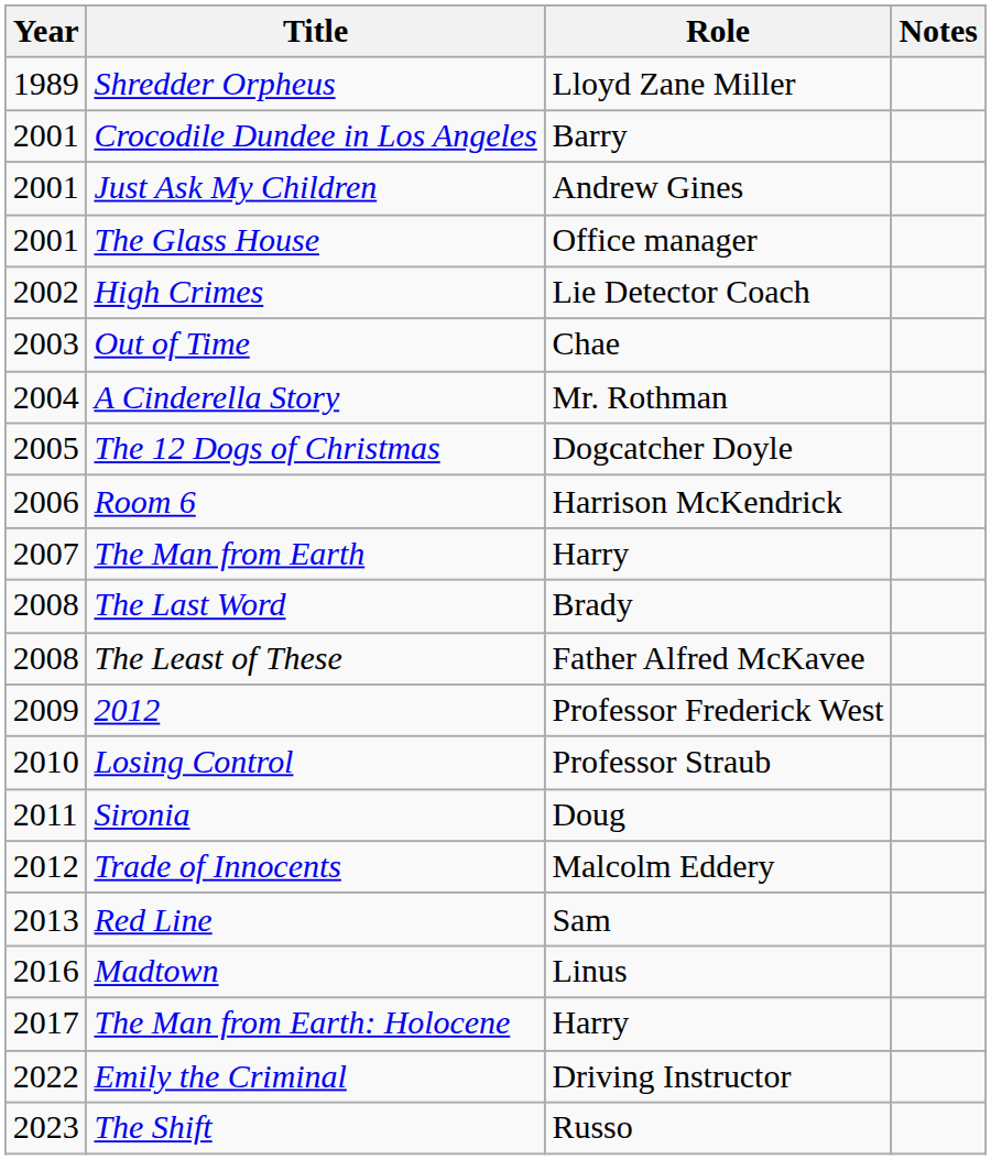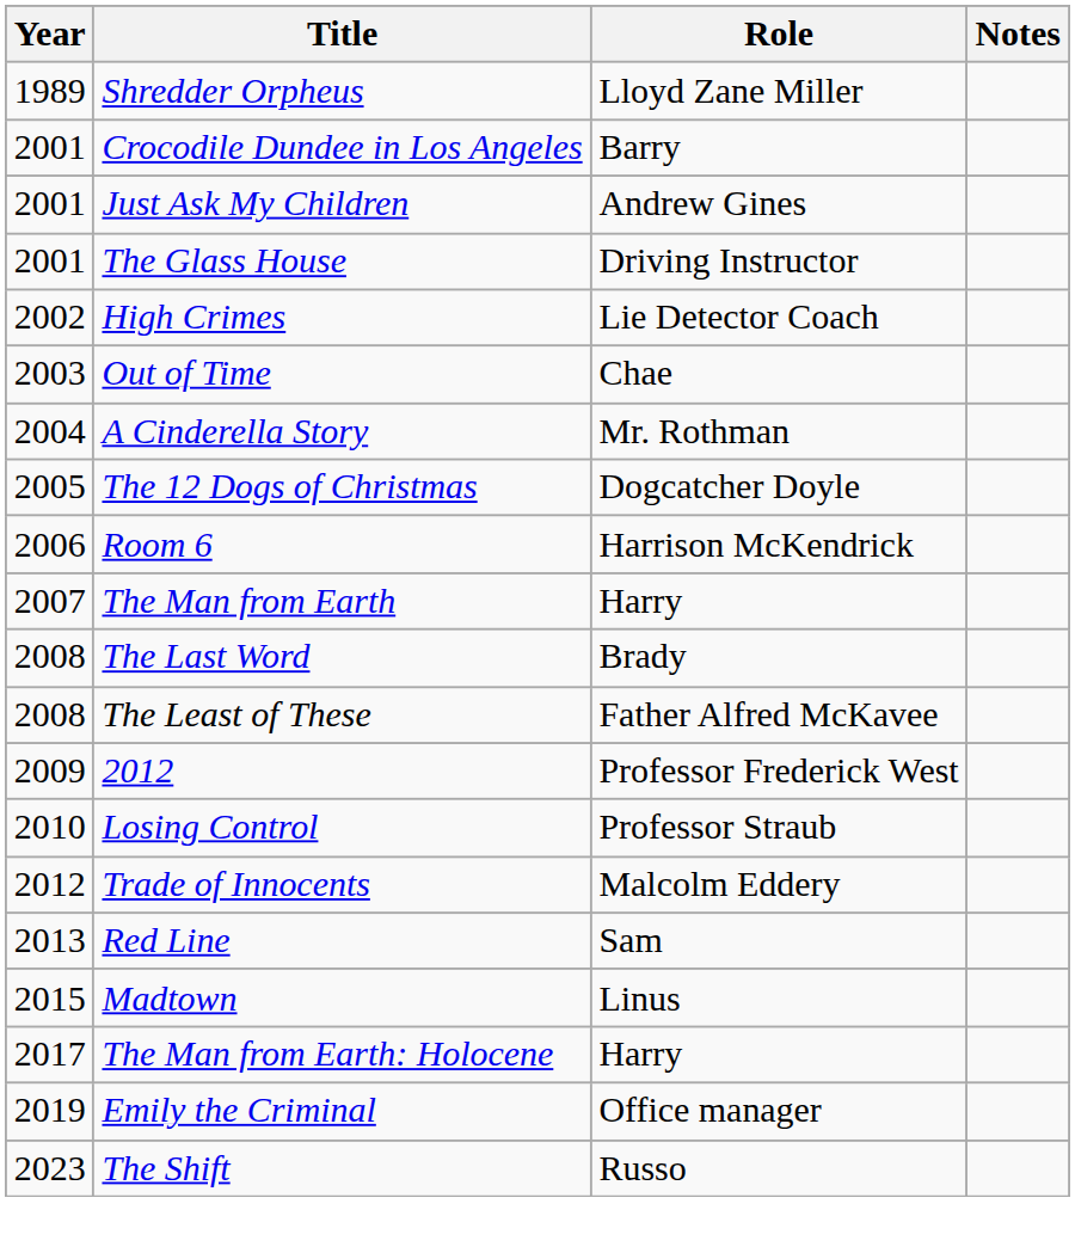 <table class="wikitable sortable">
 <tr>
 <th>Year</th>
 <th>Title</th>
 <th>Role</th>
 <th class="unsortable">Notes</th>
 </tr>
 <tr>
 <td>1989</td>
 <td><em><a href='#'>Shredder Orpheus</a></em></td>
 <td>Lloyd Zane Miller</td>
 <td></td>
 </tr>
 <tr>
 <td>2001</td>
 <td><em><a href='#'>Crocodile Dundee in Los Angeles</a></em></td>
 <td>Barry</td>
 <td></td>
 </tr>
 <tr>
 <td>2001</td>
 <td><em><a href='#'>Just Ask My Children</a></em></td>
 <td>Andrew Gines</td>
 <td></td>
 </tr>
 <tr>
 <td>2001</td>
 <td><em><a href='#'>The Glass House</a></em></td>
-<td>Office manager</td>
+<td>Driving Instructor</td>
 <td></td>
 </tr>
 <tr>
 <td>2002</td>
 <td><em><a href='#'>High Crimes</a></em></td>
 <td>Lie Detector Coach</td>
 <td></td>
 </tr>
 <tr>
 <td>2003</td>
 <td><em><a href='#'>Out of Time</a></em></td>
 <td>Chae</td>
 <td></td>
 </tr>
 <tr>
 <td>2004</td>
 <td><em><a href='#'>A Cinderella Story</a></em></td>
 <td>Mr. Rothman</td>
 <td></td>
 </tr>
 <tr>
 <td>2005</td>
 <td><em><a href='#'>The 12 Dogs of Christmas</a></em></td>
 <td>Dogcatcher Doyle</td>
 <td></td>
 </tr>
 <tr>
 <td>2006</td>
 <td><em><a href='#'>Room 6</a></em></td>
 <td>Harrison McKendrick</td>
 <td></td>
 </tr>
 <tr>
 <td>2007</td>
 <td><em><a href='#'>The Man from Earth</a></em></td>
 <td>Harry</td>
 <td></td>
 </tr>
 <tr>
 <td>2008</td>
 <td><em><a href='#'>The Last Word</a></em></td>
 <td>Brady</td>
 <td></td>
 </tr>
 <tr>
 <td>2008</td>
 <td><em>The Least of These</em></td>
 <td>Father Alfred McKavee</td>
 <td></td>
 </tr>
 <tr>
 <td>2009</td>
 <td><em><a href='#'>2012</a></em></td>
 <td>Professor Frederick West</td>
 <td></td>
 </tr>
 <tr>
 <td>2010</td>
 <td><em><a href='#'>Losing Control</a></em></td>
 <td>Professor Straub</td>
 <td></td>
 </tr>
 <tr>
-<td>2011</td>
-<td><em><a href='#'>Sironia</a></em></td>
-<td>Doug</td>
-<td></td>
-</tr>
-<tr>
 <td>2012</td>
 <td><em><a href='#'>Trade of Innocents</a></em></td>
 <td>Malcolm Eddery</td>
 <td></td>
 </tr>
 <tr>
 <td>2013</td>
 <td><em><a href='#'>Red Line</a></em></td>
 <td>Sam</td>
 <td></td>
 </tr>
 <tr>
-<td>2016</td>
+<td>2015</td>
 <td><em><a href='#'>Madtown</a></em></td>
 <td>Linus</td>
 <td></td>
 </tr>
 <tr>
 <td>2017</td>
 <td><em><a href='#'>The Man from Earth: Holocene</a></em></td>
 <td>Harry</td>
 <td></td>
 </tr>
 <tr>
-<td>2022</td>
+<td>2019</td>
 <td><em><a href='#'>Emily the Criminal</a></em></td>
-<td>Driving Instructor</td>
+<td>Office manager</td>
 <td></td>
 </tr>
 <tr>
 <td>2023</td>
 <td><em><a href='#'>The Shift</a></em></td>
 <td>Russo</td>
 <td></td>
 </tr>
 </table>
